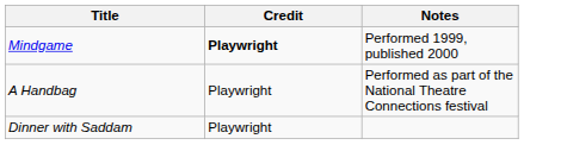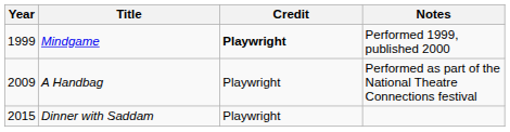 <table class="wikitable">
 <tr>
+<th width="33">Year</th>
 <th width="225">Title</th>
 <th width="175">Credit</th>
 <th width="175">Notes</th>
 </tr>
 <tr>
+<td>1999</td>
 <td><em><a href='#'>Mindgame</a></em></td>
 <td><strong>Playwright</strong></td>
 <td>Performed 1999, published 2000</td>
 </tr>
 <tr>
+<td>2009</td>
 <td><em>A Handbag</em></td>
 <td>Playwright</td>
 <td>Performed as part of the National Theatre Connections festival</td>
 </tr>
 <tr>
+<td>2015</td>
 <td><em>Dinner with Saddam</em></td>
 <td>Playwright</td>
 <td></td>
 </tr>
 </table>
